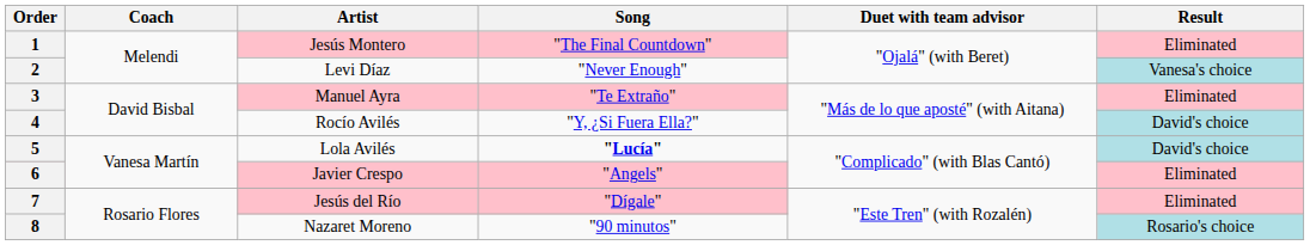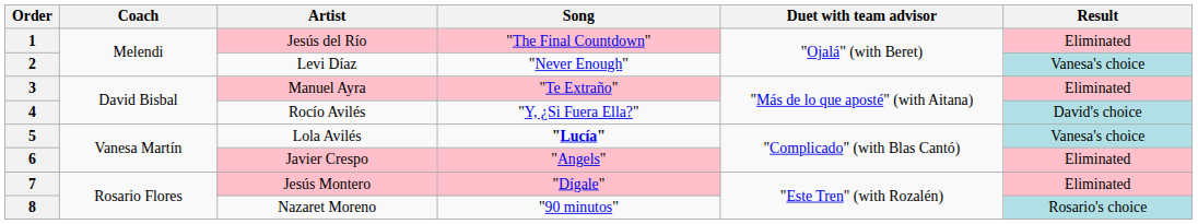 <table class="wikitable" style="text-align: center; width:100%">
 <tr>
 <th style="width:02%">Order</th>
 <th style="width:10%">Coach</th>
 <th style="width:14%">Artist</th>
 <th style="width:18%">Song</th>
 <th style="width:18%">Duet with team advisor</th>
 <th style="width:12%">Result</th>
 </tr>
 <tr>
 <th>1</th>
 <td rowspan="2">Melendi</td>
-<td style="background:pink">Jesús Montero</td>
+<td style="background:pink">Jesús del Río</td>
 <td style="background:pink">"<a href='#'>The Final Countdown</a>"</td>
 <td rowspan="2">"<a href='#'>Ojalá</a>" (with Beret)</td>
 <td style="background:pink">Eliminated</td>
 </tr>
 <tr>
 <th>2</th>
 <td>Levi Díaz</td>
 <td>"<a href='#'>Never Enough</a>"</td>
 <td style="background:#b0e0e6">Vanesa's choice</td>
 </tr>
 <tr>
 <th>3</th>
 <td rowspan="2">David Bisbal</td>
 <td style="background:pink">Manuel Ayra</td>
 <td style="background:pink">"<a href='#'>Te Extraño</a>"</td>
 <td rowspan="2">"<a href='#'>Más de lo que aposté</a>" (with Aitana)</td>
 <td style="background:pink">Eliminated</td>
 </tr>
 <tr>
 <th>4</th>
 <td>Rocío Avilés</td>
 <td>"<a href='#'>Y, ¿Si Fuera Ella?</a>"</td>
 <td style="background:#b0e0e6">David's choice</td>
 </tr>
 <tr>
 <th>5</th>
 <td rowspan="2">Vanesa Martín</td>
 <td>Lola Avilés</td>
 <td><strong>"<a href='#'>Lucía</a>"</strong></td>
 <td rowspan="2">"<a href='#'>Complicado</a>" (with Blas Cantó)</td>
-<td style="background:#b0e0e6">David's choice</td>
+<td style="background:#b0e0e6">Vanesa's choice</td>
 </tr>
 <tr style="background:pink">
 <th>6</th>
 <td>Javier Crespo</td>
 <td>"<a href='#'>Angels</a>"</td>
 <td>Eliminated</td>
 </tr>
 <tr>
 <th>7</th>
 <td rowspan="2">Rosario Flores</td>
-<td style="background:pink">Jesús del Río</td>
+<td style="background:pink">Jesús Montero</td>
 <td style="background:pink">"<a href='#'>Dígale</a>"</td>
 <td rowspan="2">"<a href='#'>Este Tren</a>" (with Rozalén)</td>
 <td style="background:pink">Eliminated</td>
 </tr>
 <tr>
 <th>8</th>
 <td>Nazaret Moreno</td>
 <td>"<a href='#'>90 minutos</a>"</td>
 <td style="background:#b0e0e6">Rosario's choice</td>
 </tr>
 </table>
